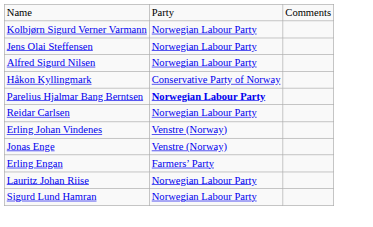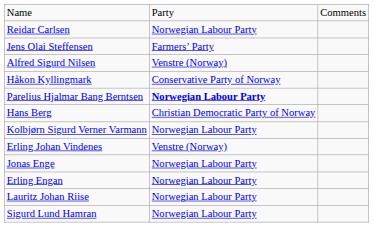 <table class="wikitable">
 <tr>
 <td>Name</td>
 <td>Party</td>
 <td>Comments</td>
 </tr>
 <tr>
-<td><a href='#'>Kolbjørn Sigurd Verner Varmann</a></td>
+<td><a href='#'>Reidar Carlsen</a></td>
 <td><a href='#'>Norwegian Labour Party</a></td>
 <td></td>
 </tr>
 <tr>
 <td><a href='#'>Jens Olai Steffensen</a></td>
-<td><a href='#'>Norwegian Labour Party</a></td>
+<td><a href='#'>Farmers’ Party</a></td>
 <td></td>
 </tr>
 <tr>
 <td><a href='#'>Alfred Sigurd Nilsen</a></td>
-<td><a href='#'>Norwegian Labour Party</a></td>
+<td><a href='#'>Venstre (Norway)</a></td>
 <td></td>
 </tr>
 <tr>
 <td><a href='#'>Håkon Kyllingmark</a></td>
 <td><a href='#'>Conservative Party of Norway</a></td>
 <td></td>
 </tr>
 <tr>
 <td><a href='#'>Parelius Hjalmar Bang Berntsen</a></td>
 <td><strong><a href='#'>Norwegian Labour Party</a></strong></td>
 <td></td>
 </tr>
 <tr>
-<td><a href='#'>Reidar Carlsen</a></td>
+<td><a href='#'>Hans Berg</a></td>
+<td><a href='#'>Christian Democratic Party of Norway</a></td>
+<td></td>
+</tr>
+<tr>
+<td><a href='#'>Kolbjørn Sigurd Verner Varmann</a></td>
 <td><a href='#'>Norwegian Labour Party</a></td>
 <td></td>
 </tr>
 <tr>
 <td><a href='#'>Erling Johan Vindenes</a></td>
 <td><a href='#'>Venstre (Norway)</a></td>
 <td></td>
 </tr>
 <tr>
 <td><a href='#'>Jonas Enge</a></td>
-<td><a href='#'>Venstre (Norway)</a></td>
+<td><a href='#'>Norwegian Labour Party</a></td>
 <td></td>
 </tr>
 <tr>
 <td><a href='#'>Erling Engan</a></td>
-<td><a href='#'>Farmers’ Party</a></td>
+<td><a href='#'>Norwegian Labour Party</a></td>
 <td></td>
 </tr>
 <tr>
 <td><a href='#'>Lauritz Johan Riise</a></td>
 <td><a href='#'>Norwegian Labour Party</a></td>
 <td></td>
 </tr>
 <tr>
 <td><a href='#'>Sigurd Lund Hamran</a></td>
 <td><a href='#'>Norwegian Labour Party</a></td>
 <td></td>
 </tr>
 </table>
